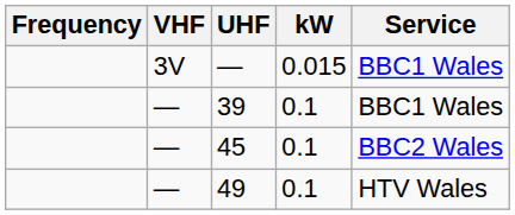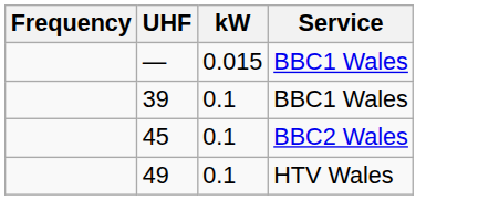 <table class="wikitable sortable">
 <tr>
 <th>Frequency</th>
-<th>VHF</th>
 <th>UHF</th>
 <th>kW</th>
 <th>Service</th>
 </tr>
 <tr>
 <td></td>
-<td>3V</td>
 <td>—</td>
 <td>0.015</td>
 <td><a href='#'>BBC1 Wales</a></td>
 </tr>
 <tr>
 <td></td>
-<td>—</td>
 <td>39</td>
 <td>0.1</td>
 <td>BBC1 Wales</td>
 </tr>
 <tr>
 <td></td>
-<td>—</td>
 <td>45</td>
 <td>0.1</td>
 <td><a href='#'>BBC2 Wales</a></td>
 </tr>
 <tr>
 <td></td>
-<td>—</td>
 <td>49</td>
 <td>0.1</td>
 <td>HTV Wales</td>
 </tr>
 </table>
